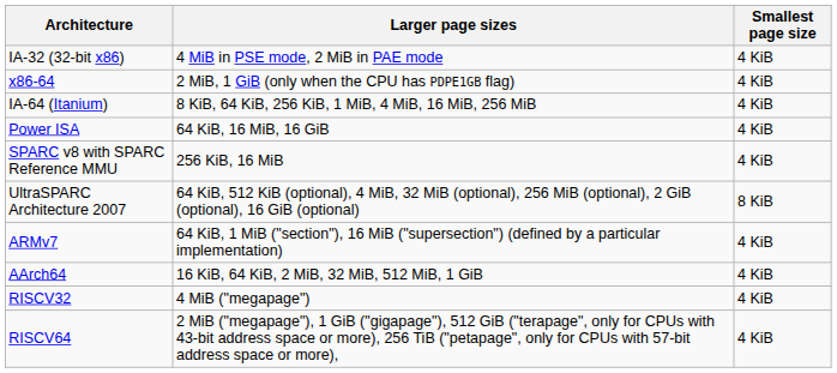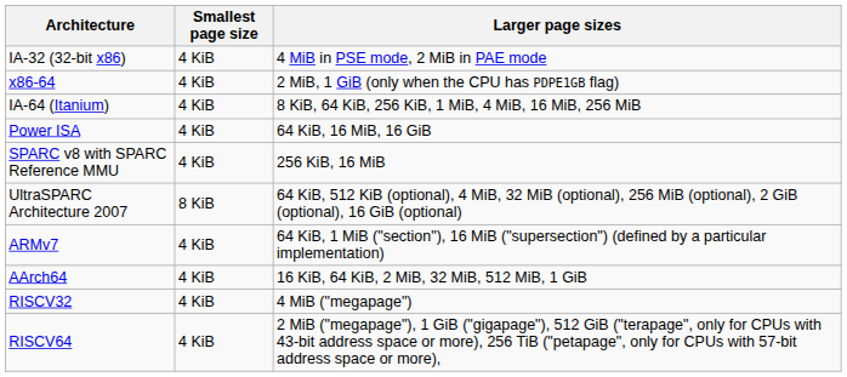 <table class="wikitable sortable" style="margin-left: auto; margin-right: auto;">
 <tr>
 <th>Architecture</th>
+<th>Smallest page size</th>
 <th>Larger page sizes</th>
-<th>Smallest page size</th>
 </tr>
 <tr>
 <td>IA-32 (32-bit <a href='#'>x86</a>)</td>
+<td>4 KiB</td>
 <td>4 <a href='#'>MiB</a> in <a href='#'>PSE mode</a>, 2 MiB in <a href='#'>PAE mode</a></td>
-<td>4 KiB</td>
 </tr>
 <tr>
 <td><a href='#'>x86-64</a></td>
+<td>4 KiB</td>
 <td>2 MiB, 1 <a href='#'>GiB</a> (only when the CPU has <code>PDPE1GB</code> flag)</td>
-<td>4 KiB</td>
 </tr>
 <tr>
 <td>IA-64 (<a href='#'>Itanium</a>)</td>
+<td>4 KiB</td>
 <td>8 KiB, 64 KiB, 256 KiB, 1 MiB, 4 MiB, 16 MiB, 256 MiB</td>
-<td>4 KiB</td>
 </tr>
 <tr>
 <td><a href='#'>Power ISA</a></td>
+<td>4 KiB</td>
 <td>64 KiB, 16 MiB, 16 GiB</td>
-<td>4 KiB</td>
 </tr>
 <tr>
 <td><a href='#'>SPARC</a> v8 with SPARC Reference MMU</td>
+<td>4 KiB</td>
 <td>256 KiB, 16 MiB</td>
-<td>4 KiB</td>
 </tr>
 <tr>
 <td>UltraSPARC Architecture 2007</td>
+<td>8 KiB</td>
 <td>64 KiB, 512 KiB (optional), 4 MiB, 32 MiB (optional), 256 MiB (optional), 2 GiB (optional), 16 GiB (optional)</td>
-<td>8 KiB</td>
 </tr>
 <tr>
 <td><a href='#'>ARMv7</a></td>
+<td>4 KiB</td>
 <td>64 KiB, 1 MiB ("section"), 16 MiB ("supersection") (defined by a particular implementation)</td>
-<td>4 KiB</td>
 </tr>
 <tr>
 <td><a href='#'>AArch64</a></td>
+<td>4 KiB</td>
 <td>16 KiB, 64 KiB, 2 MiB, 32 MiB, 512 MiB, 1 GiB</td>
-<td>4 KiB</td>
 </tr>
 <tr>
 <td><a href='#'>RISCV32</a></td>
+<td>4 KiB</td>
 <td>4 MiB ("megapage")</td>
-<td>4 KiB</td>
 </tr>
 <tr>
 <td><a href='#'>RISCV64</a></td>
+<td>4 KiB</td>
 <td>2 MiB ("megapage"), 1 GiB ("gigapage"), 512 GiB ("terapage", only for CPUs with 43-bit address space or more), 256 TiB ("petapage", only for CPUs with 57-bit address space or more),</td>
-<td>4 KiB</td>
 </tr>
 </table>
